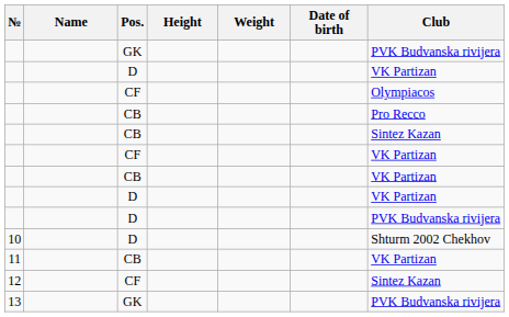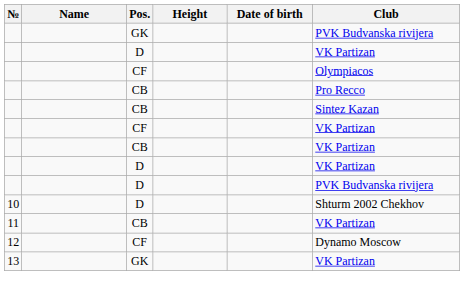 <table class="wikitable sortable" style="font-size:100%; text-align:center;">
 <tr>
 <th>№</th>
 <th style="width:15em;text-align:center;">Name</th>
 <th>Pos.</th>
 <th style="width:9em">Height</th>
-<th style="width:9em">Weight</th>
 <th style="width:12em">Date of birth</th>
 <th style="width:20em">Club</th>
 </tr>
 <tr>
 <td></td>
 <td style="text-align:left;"></td>
 <td>GK</td>
-<td></td>
 <td></td>
 <td style="text-align:right;"></td>
 <td style="text-align:left;"> <a href='#'>PVK Budvanska rivijera</a></td>
 </tr>
 <tr>
 <td></td>
 <td style="text-align:left;"></td>
 <td>D</td>
 <td></td>
-<td></td>
 <td style="text-align:right;"></td>
 <td style="text-align:left;"> <a href='#'>VK Partizan</a></td>
 </tr>
 <tr>
 <td></td>
 <td style="text-align:left;"></td>
 <td>CF</td>
-<td></td>
 <td></td>
 <td style="text-align:right;"></td>
 <td style="text-align:left;"> <a href='#'>Olympiacos</a></td>
 </tr>
 <tr>
 <td></td>
 <td style="text-align:left;"></td>
 <td>CB</td>
 <td></td>
-<td></td>
 <td style="text-align:right;"></td>
 <td style="text-align:left;"> <a href='#'>Pro Recco</a></td>
 </tr>
 <tr>
 <td></td>
 <td style="text-align:left;"></td>
 <td>CB</td>
-<td></td>
 <td></td>
 <td style="text-align:right;"></td>
 <td style="text-align:left;"> <a href='#'>Sintez Kazan</a></td>
 </tr>
 <tr>
 <td></td>
 <td style="text-align:left;"></td>
 <td>CF</td>
 <td></td>
-<td></td>
 <td style="text-align:right;"></td>
 <td style="text-align:left;"> <a href='#'>VK Partizan</a></td>
 </tr>
 <tr>
 <td></td>
 <td style="text-align:left;"></td>
 <td>CB</td>
-<td></td>
 <td></td>
 <td style="text-align:right;"></td>
 <td style="text-align:left;"> <a href='#'>VK Partizan</a></td>
 </tr>
 <tr>
 <td></td>
 <td style="text-align:left;"></td>
 <td>D</td>
 <td></td>
-<td></td>
 <td style="text-align:right;"></td>
 <td style="text-align:left;"> <a href='#'>VK Partizan</a></td>
 </tr>
 <tr>
 <td></td>
 <td style="text-align:left;"></td>
 <td>D</td>
-<td></td>
 <td></td>
 <td style="text-align:right;"></td>
 <td style="text-align:left;"> <a href='#'>PVK Budvanska rivijera</a></td>
 </tr>
 <tr>
 <td>10</td>
 <td style="text-align:left;"></td>
 <td>D</td>
 <td></td>
-<td></td>
 <td style="text-align:right;"></td>
 <td style="text-align:left;"> Shturm 2002 Chekhov</td>
 </tr>
 <tr>
 <td>11</td>
 <td style="text-align:left;"></td>
 <td>CB</td>
-<td></td>
 <td></td>
 <td style="text-align:right;"></td>
 <td style="text-align:left;"> <a href='#'>VK Partizan</a></td>
 </tr>
 <tr>
 <td>12</td>
 <td style="text-align:left;"></td>
 <td>CF</td>
 <td></td>
-<td></td>
 <td style="text-align:right;"></td>
-<td style="text-align:left;"> <a href='#'>Sintez Kazan</a></td>
+<td style="text-align:left;"> Dynamo Moscow</td>
 </tr>
 <tr>
 <td>13</td>
 <td style="text-align:left;"></td>
 <td>GK</td>
 <td></td>
-<td></td>
 <td style="text-align:right;"></td>
-<td style="text-align:left;"> <a href='#'>PVK Budvanska rivijera</a></td>
+<td style="text-align:left;"> <a href='#'>VK Partizan</a></td>
 </tr>
 </table>
